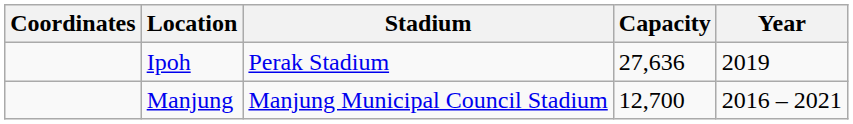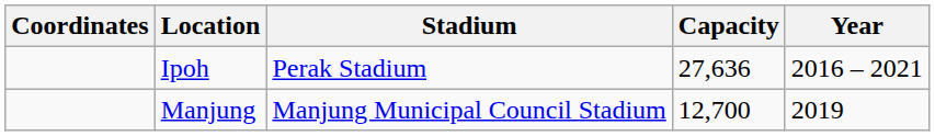 <table class="wikitable sortable">
 <tr>
 <th>Coordinates</th>
 <th>Location</th>
 <th>Stadium</th>
 <th>Capacity</th>
 <th>Year</th>
 </tr>
 <tr>
 <td></td>
 <td><a href='#'>Ipoh</a></td>
 <td><a href='#'>Perak Stadium</a></td>
 <td>27,636</td>
-<td>2019</td>
+<td>2016 – 2021</td>
 </tr>
 <tr>
 <td></td>
 <td><a href='#'>Manjung</a></td>
 <td><a href='#'>Manjung Municipal Council Stadium</a></td>
 <td>12,700</td>
-<td>2016 – 2021</td>
+<td>2019</td>
 </tr>
 </table>
